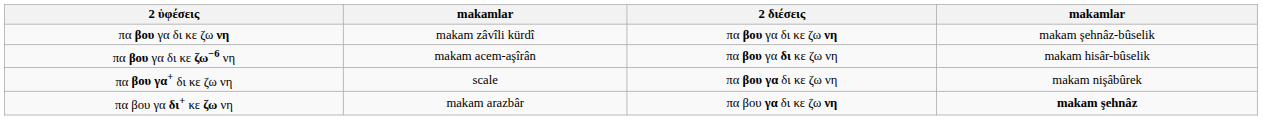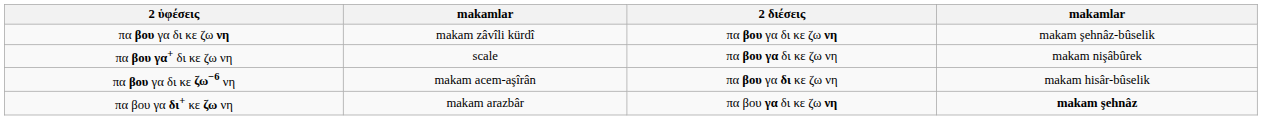 <table class="wikitable" style="text-align:center; width:80%;">
 <tr>
 <th>2 ὑφέσεις</th>
 <th>makamlar</th>
 <th>2 διέσεις</th>
 <th>makamlar</th>
 </tr>
 <tr>
 <td>πα <strong>βου</strong> γα δι κε ζω <strong>νη</strong></td>
 <td>makam zâvîli kürdî</td>
 <td>πα <strong>βου</strong> γα δι κε ζω <strong>νη</strong></td>
 <td>makam şehnâz-bûselik</td>
 </tr>
 <tr>
+<td>πα <strong>βου γα<sup>+</sup></strong> δι κε ζω νη</td>
+<td> scale</td>
+<td>πα <strong>βου γα</strong> δι κε ζω νη</td>
+<td>makam nişâbûrek</td>
+</tr>
+<tr>
 <td>πα <strong>βου</strong> γα δι κε <strong>ζω<sup>−6</sup></strong> νη</td>
 <td>makam acem-aşîrân</td>
 <td>πα <strong>βου</strong> γα <strong>δι</strong> κε ζω νη</td>
 <td>makam hisâr-bûselik</td>
-</tr>
-<tr>
-<td>πα <strong>βου γα<sup>+</sup></strong> δι κε ζω νη</td>
-<td> scale</td>
-<td>πα <strong>βου γα</strong> δι κε ζω νη</td>
-<td>makam nişâbûrek</td>
 </tr>
 <tr>
 <td>πα βου γα <strong>δι<sup>+</sup></strong> κε <strong>ζω</strong> νη</td>
 <td>makam arazbâr</td>
 <td>πα βου <strong>γα</strong> δι κε ζω <strong>νη</strong></td>
 <td><strong>makam şehnâz</strong></td>
 </tr>
 </table>
